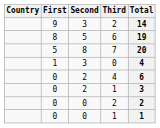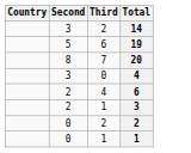 <table class="wikitable sortable" style="font-size: 90%; text-align: center">
 <tr>
 <th>Country</th>
-<th>First</th>
 <th>Second</th>
 <th>Third</th>
 <th>Total</th>
 </tr>
 <tr>
 <td align=left></td>
-<td>9</td>
 <td>3</td>
 <td>2</td>
 <th>14</th>
 </tr>
 <tr>
 <td align=left></td>
-<td>8</td>
 <td>5</td>
 <td>6</td>
 <th>19</th>
 </tr>
 <tr>
 <td align=left></td>
-<td>5</td>
 <td>8</td>
 <td>7</td>
 <th>20</th>
 </tr>
 <tr>
 <td align=left></td>
-<td>1</td>
 <td>3</td>
 <td>0</td>
 <th>4</th>
 </tr>
 <tr>
 <td align=left></td>
-<td>0</td>
 <td>2</td>
 <td>4</td>
 <th>6</th>
 </tr>
 <tr>
 <td align=left></td>
-<td>0</td>
 <td>2</td>
 <td>1</td>
 <th>3</th>
 </tr>
 <tr>
 <td align=left></td>
 <td>0</td>
-<td>0</td>
 <td>2</td>
 <th>2</th>
 </tr>
 <tr>
 <td align=left></td>
 <td>0</td>
-<td>0</td>
 <td>1</td>
 <th>1</th>
 </tr>
 </table>
